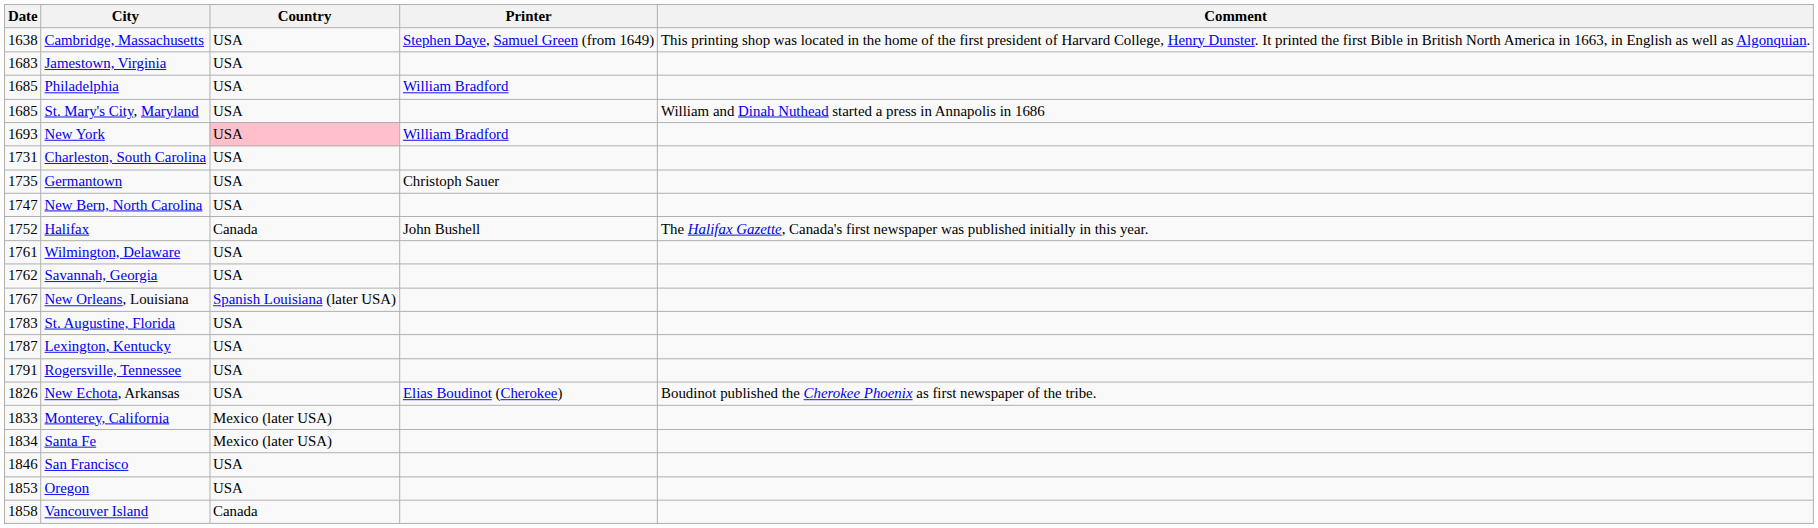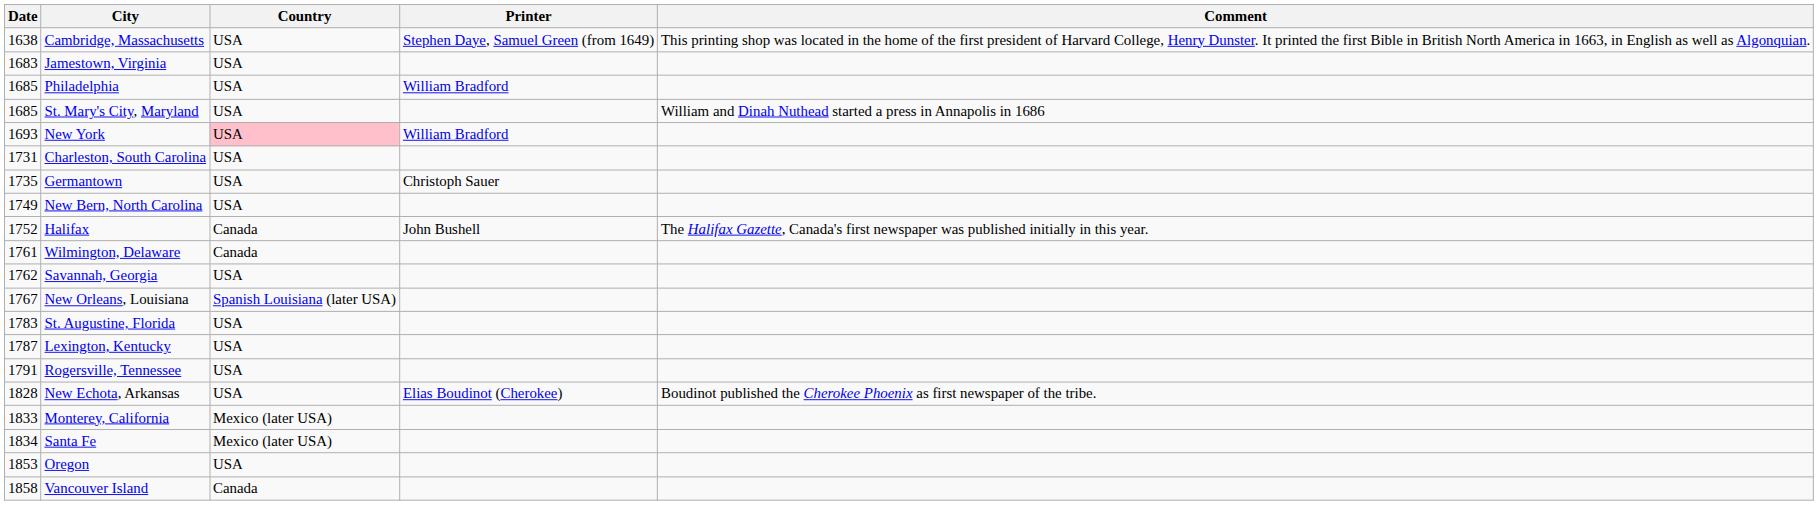 <table class="wikitable">
 <tr>
 <th>Date</th>
 <th>City</th>
 <th>Country</th>
 <th>Printer</th>
 <th>Comment</th>
 </tr>
 <tr>
 <td>1638</td>
 <td><a href='#'>Cambridge, Massachusetts</a></td>
 <td>USA</td>
 <td><a href='#'>Stephen Daye</a>, <a href='#'>Samuel Green</a> (from 1649)</td>
 <td>This printing shop was located in the home of the first president of Harvard College, <a href='#'>Henry Dunster</a>. It printed the first Bible in British North America in 1663, in English as well as <a href='#'>Algonquian</a>.</td>
 </tr>
 <tr>
 <td>1683</td>
 <td><a href='#'>Jamestown, Virginia</a></td>
 <td>USA</td>
 <td></td>
 <td></td>
 </tr>
 <tr>
 <td>1685</td>
 <td><a href='#'>Philadelphia</a></td>
 <td>USA</td>
 <td><a href='#'>William Bradford</a></td>
 <td></td>
 </tr>
 <tr>
 <td>1685</td>
 <td><a href='#'>St. Mary's City</a>, <a href='#'>Maryland</a></td>
 <td>USA</td>
 <td></td>
 <td>William and <a href='#'>Dinah Nuthead</a> started a press in Annapolis in 1686</td>
 </tr>
 <tr>
 <td>1693</td>
 <td><a href='#'>New York</a></td>
 <td style="background: pink;">USA</td>
 <td><a href='#'>William Bradford</a></td>
 <td></td>
 </tr>
 <tr>
 <td>1731</td>
 <td><a href='#'>Charleston, South Carolina</a></td>
 <td>USA</td>
 <td></td>
 <td></td>
 </tr>
 <tr>
 <td>1735</td>
 <td><a href='#'>Germantown</a></td>
 <td>USA</td>
 <td>Christoph Sauer</td>
 <td></td>
 </tr>
 <tr>
-<td>1747</td>
+<td>1749</td>
 <td><a href='#'>New Bern, North Carolina</a></td>
 <td>USA</td>
 <td></td>
 <td></td>
 </tr>
 <tr>
 <td>1752</td>
 <td><a href='#'>Halifax</a></td>
 <td>Canada</td>
 <td>John Bushell</td>
 <td>The <em><a href='#'>Halifax Gazette</a></em>, Canada's first newspaper was published initially in this year.</td>
 </tr>
 <tr>
 <td>1761</td>
 <td><a href='#'>Wilmington, Delaware</a></td>
-<td>USA</td>
+<td>Canada</td>
 <td></td>
 <td></td>
 </tr>
 <tr>
 <td>1762</td>
 <td><a href='#'>Savannah, Georgia</a></td>
 <td>USA</td>
 <td></td>
 <td></td>
 </tr>
 <tr>
 <td>1767</td>
 <td><a href='#'>New Orleans</a>, Louisiana</td>
 <td><a href='#'>Spanish Louisiana</a> (later USA)</td>
 <td></td>
 <td></td>
 </tr>
 <tr>
 <td>1783</td>
 <td><a href='#'>St. Augustine, Florida</a></td>
 <td>USA</td>
 <td></td>
 <td></td>
 </tr>
 <tr>
 <td>1787</td>
 <td><a href='#'>Lexington, Kentucky</a></td>
 <td>USA</td>
 <td></td>
 <td></td>
 </tr>
 <tr>
 <td>1791</td>
 <td><a href='#'>Rogersville, Tennessee</a></td>
 <td>USA</td>
 <td></td>
 <td></td>
 </tr>
 <tr>
-<td>1826</td>
+<td>1828</td>
 <td><a href='#'>New Echota</a>, Arkansas</td>
 <td>USA</td>
 <td><a href='#'>Elias Boudinot</a> (<a href='#'>Cherokee</a>)</td>
 <td>Boudinot published the <em><a href='#'>Cherokee Phoenix</a></em> as first newspaper of the tribe.</td>
 </tr>
 <tr>
 <td>1833</td>
 <td><a href='#'>Monterey, California</a></td>
 <td>Mexico (later USA)</td>
 <td></td>
 <td></td>
 </tr>
 <tr>
 <td>1834</td>
 <td><a href='#'>Santa Fe</a></td>
 <td>Mexico (later USA)</td>
 <td></td>
 <td></td>
 </tr>
 <tr>
-<td>1846</td>
-<td><a href='#'>San Francisco</a></td>
-<td>USA</td>
-<td></td>
-<td></td>
-</tr>
-<tr>
 <td>1853</td>
 <td><a href='#'>Oregon</a></td>
 <td>USA</td>
 <td></td>
 <td></td>
 </tr>
 <tr>
 <td>1858</td>
 <td><a href='#'>Vancouver Island</a></td>
 <td>Canada</td>
 <td></td>
 <td></td>
 </tr>
 </table>
